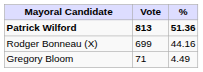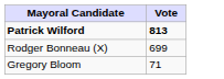 <table class="wikitable">
 <tr>
 <th style="background:#ddf; width:200px;">Mayoral Candidate</th>
 <th style="background:#ddf; width:50px;">Vote</th>
-<th style="background:#ddf; width:30px;">%</th>
 </tr>
 <tr>
 <td><strong>Patrick Wilford</strong></td>
 <td><strong>813</strong></td>
-<td><strong>51.36</strong></td>
 </tr>
 <tr>
 <td>Rodger Bonneau (X)</td>
 <td>699</td>
-<td>44.16</td>
 </tr>
 <tr>
 <td>Gregory Bloom</td>
 <td>71</td>
-<td>4.49</td>
 </tr>
 </table>
